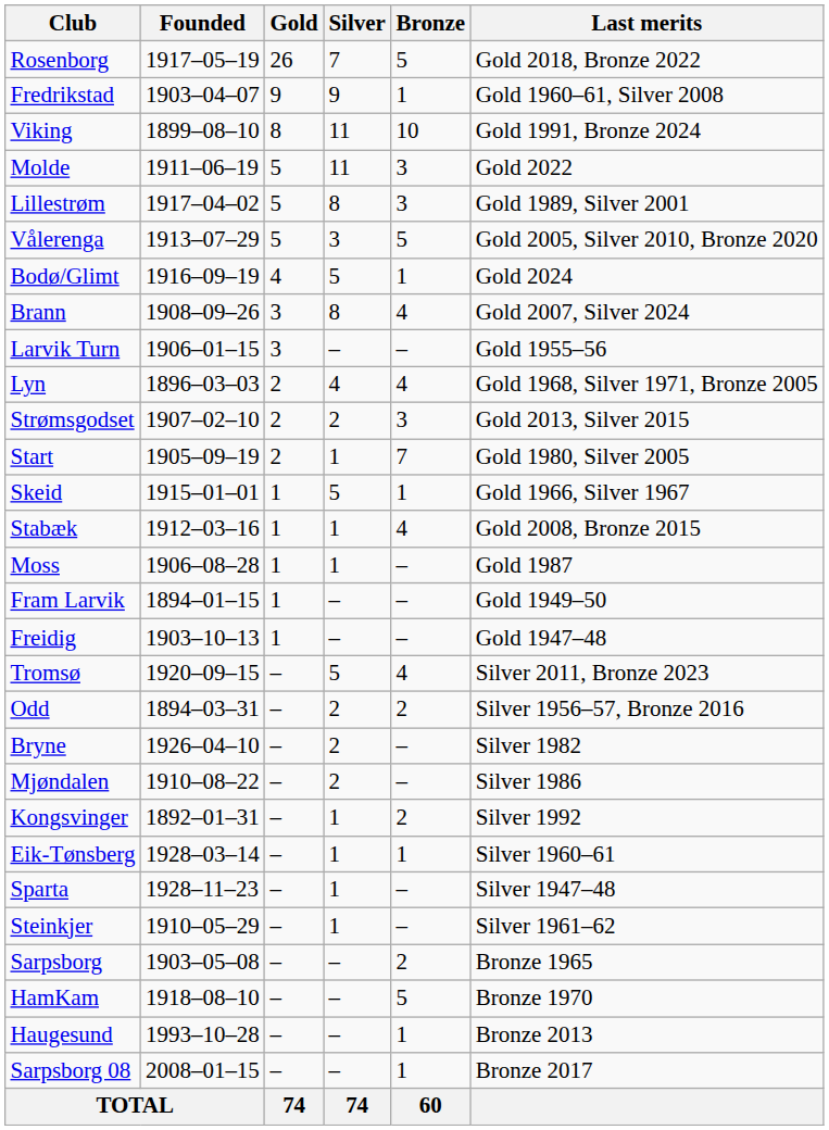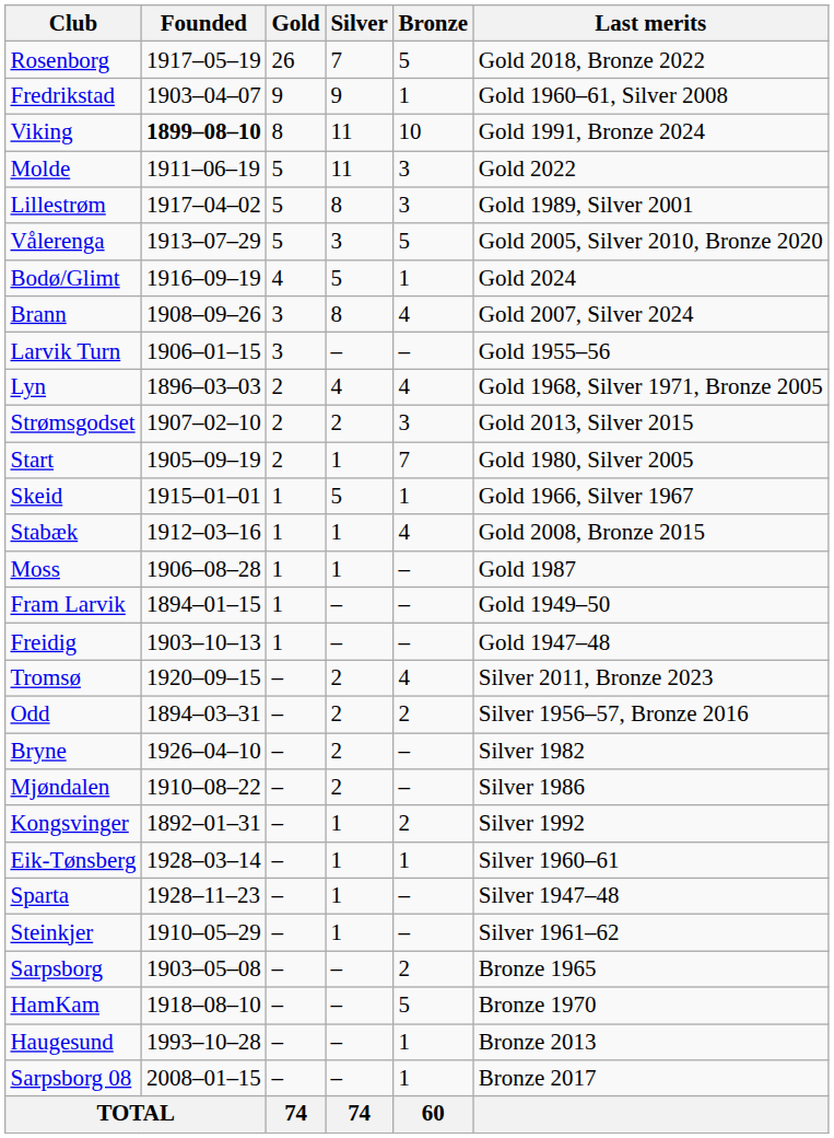 <table class="wikitable sortable" style="text-align:left;">
 <tr>
 <th>Club</th>
 <th>Founded</th>
 <th>Gold</th>
 <th>Silver</th>
 <th>Bronze</th>
 <th>Last merits</th>
 </tr>
 <tr>
 <td><a href='#'>Rosenborg</a></td>
 <td>1917–05–19</td>
 <td>26</td>
 <td>7</td>
 <td>5</td>
 <td>Gold 2018, Bronze 2022</td>
 </tr>
 <tr>
 <td><a href='#'>Fredrikstad</a></td>
 <td>1903–04–07</td>
 <td>9</td>
 <td>9</td>
 <td>1</td>
 <td>Gold 1960–61, Silver 2008</td>
 </tr>
 <tr>
 <td><a href='#'>Viking</a></td>
-<td>1899–08–10</td>
+<td><strong>1899–08–10</strong></td>
 <td>8</td>
 <td>11</td>
 <td>10</td>
 <td>Gold 1991, Bronze 2024</td>
 </tr>
 <tr>
 <td><a href='#'>Molde</a></td>
 <td>1911–06–19</td>
 <td>5</td>
 <td>11</td>
 <td>3</td>
 <td>Gold 2022</td>
 </tr>
 <tr>
 <td><a href='#'>Lillestrøm</a></td>
 <td>1917–04–02</td>
 <td>5</td>
 <td>8</td>
 <td>3</td>
 <td>Gold 1989, Silver 2001</td>
 </tr>
 <tr>
 <td><a href='#'>Vålerenga</a></td>
 <td>1913–07–29</td>
 <td>5</td>
 <td>3</td>
 <td>5</td>
 <td>Gold 2005, Silver 2010, Bronze 2020</td>
 </tr>
 <tr>
 <td><a href='#'>Bodø/Glimt</a></td>
 <td>1916–09–19</td>
 <td>4</td>
 <td>5</td>
 <td>1</td>
 <td>Gold 2024</td>
 </tr>
 <tr>
 <td><a href='#'>Brann</a></td>
 <td>1908–09–26</td>
 <td>3</td>
 <td>8</td>
 <td>4</td>
 <td>Gold 2007, Silver 2024</td>
 </tr>
 <tr>
 <td><a href='#'>Larvik Turn</a></td>
 <td>1906–01–15</td>
 <td>3</td>
 <td>–</td>
 <td>–</td>
 <td>Gold 1955–56</td>
 </tr>
 <tr>
 <td><a href='#'>Lyn</a></td>
 <td>1896–03–03</td>
 <td>2</td>
 <td>4</td>
 <td>4</td>
 <td>Gold 1968, Silver 1971, Bronze 2005</td>
 </tr>
 <tr>
 <td><a href='#'>Strømsgodset</a></td>
 <td>1907–02–10</td>
 <td>2</td>
 <td>2</td>
 <td>3</td>
 <td>Gold 2013, Silver 2015</td>
 </tr>
 <tr>
 <td><a href='#'>Start</a></td>
 <td>1905–09–19</td>
 <td>2</td>
 <td>1</td>
 <td>7</td>
 <td>Gold 1980, Silver 2005</td>
 </tr>
 <tr>
 <td><a href='#'>Skeid</a></td>
 <td>1915–01–01</td>
 <td>1</td>
 <td>5</td>
 <td>1</td>
 <td>Gold 1966, Silver 1967</td>
 </tr>
 <tr>
 <td><a href='#'>Stabæk</a></td>
 <td>1912–03–16</td>
 <td>1</td>
 <td>1</td>
 <td>4</td>
 <td>Gold 2008, Bronze 2015</td>
 </tr>
 <tr>
 <td><a href='#'>Moss</a></td>
 <td>1906–08–28</td>
 <td>1</td>
 <td>1</td>
 <td>–</td>
 <td>Gold 1987</td>
 </tr>
 <tr>
 <td><a href='#'>Fram Larvik</a></td>
 <td>1894–01–15</td>
 <td>1</td>
 <td>–</td>
 <td>–</td>
 <td>Gold 1949–50</td>
 </tr>
 <tr>
 <td><a href='#'>Freidig</a></td>
 <td>1903–10–13</td>
 <td>1</td>
 <td>–</td>
 <td>–</td>
 <td>Gold 1947–48</td>
 </tr>
 <tr>
 <td><a href='#'>Tromsø</a></td>
 <td>1920–09–15</td>
 <td>–</td>
-<td>5</td>
+<td>2</td>
 <td>4</td>
 <td>Silver 2011, Bronze 2023</td>
 </tr>
 <tr>
 <td><a href='#'>Odd</a></td>
 <td>1894–03–31</td>
 <td>–</td>
 <td>2</td>
 <td>2</td>
 <td>Silver 1956–57, Bronze 2016</td>
 </tr>
 <tr>
 <td><a href='#'>Bryne</a></td>
 <td>1926–04–10</td>
 <td>–</td>
 <td>2</td>
 <td>–</td>
 <td>Silver 1982</td>
 </tr>
 <tr>
 <td><a href='#'>Mjøndalen</a></td>
 <td>1910–08–22</td>
 <td>–</td>
 <td>2</td>
 <td>–</td>
 <td>Silver 1986</td>
 </tr>
 <tr>
 <td><a href='#'>Kongsvinger</a></td>
 <td>1892–01–31</td>
 <td>–</td>
 <td>1</td>
 <td>2</td>
 <td>Silver 1992</td>
 </tr>
 <tr>
 <td><a href='#'>Eik-Tønsberg</a></td>
 <td>1928–03–14</td>
 <td>–</td>
 <td>1</td>
 <td>1</td>
 <td>Silver 1960–61</td>
 </tr>
 <tr>
 <td><a href='#'>Sparta</a></td>
 <td>1928–11–23</td>
 <td>–</td>
 <td>1</td>
 <td>–</td>
 <td>Silver 1947–48</td>
 </tr>
 <tr>
 <td><a href='#'>Steinkjer</a></td>
 <td>1910–05–29</td>
 <td>–</td>
 <td>1</td>
 <td>–</td>
 <td>Silver 1961–62</td>
 </tr>
 <tr>
 <td><a href='#'>Sarpsborg</a></td>
 <td>1903–05–08</td>
 <td>–</td>
 <td>–</td>
 <td>2</td>
 <td>Bronze 1965</td>
 </tr>
 <tr>
 <td><a href='#'>HamKam</a></td>
 <td>1918–08–10</td>
 <td>–</td>
 <td>–</td>
 <td>5</td>
 <td>Bronze 1970</td>
 </tr>
 <tr>
 <td><a href='#'>Haugesund</a></td>
 <td>1993–10–28</td>
 <td>–</td>
 <td>–</td>
 <td>1</td>
 <td>Bronze 2013</td>
 </tr>
 <tr>
 <td><a href='#'>Sarpsborg 08</a></td>
 <td>2008–01–15</td>
 <td>–</td>
 <td>–</td>
 <td>1</td>
 <td>Bronze 2017</td>
 </tr>
 <tr>
 <th colspan=2>TOTAL</th>
 <th>74</th>
 <th>74</th>
 <th>60</th>
 <th></th>
 </tr>
 </table>
